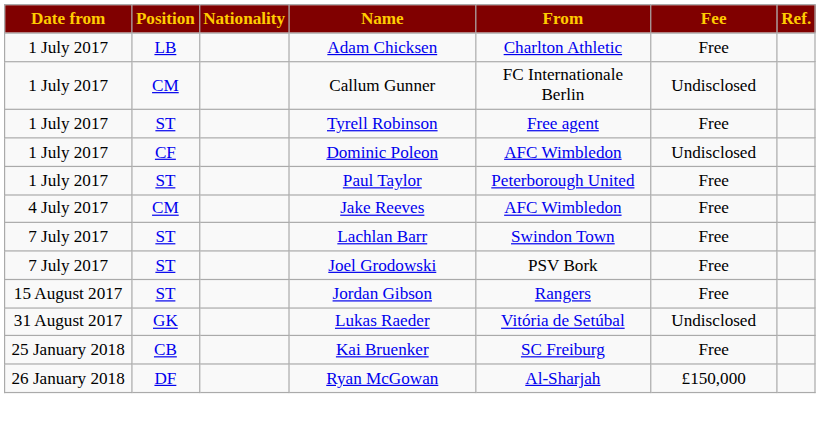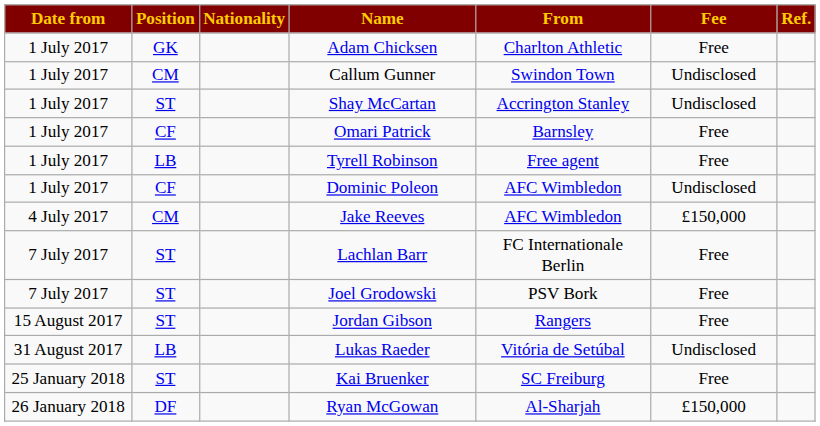 <table class="wikitable"  style="text-align:center; font-size:90%; ">
 <tr>
 <th style="background:#800000; color:#FFCC00; width:100px;">Date from</th>
 <th style="background:#800000; color:#FFCC00; width:50px;">Position</th>
 <th style="background:#800000; color:#FFCC00; width:50px;">Nationality</th>
 <th style="background:#800000; color:#FFCC00; width:150px;">Name</th>
 <th style="background:#800000; color:#FFCC00; width:140px;">From</th>
 <th style="background:#800000; color:#FFCC00; width:100px;">Fee</th>
 <th style="background:#800000; color:#FFCC00; width:25px;">Ref.</th>
 </tr>
 <tr>
 <td>1 July 2017</td>
-<td><a href='#'>LB</a></td>
+<td><a href='#'>GK</a></td>
 <td></td>
 <td><a href='#'>Adam Chicksen</a></td>
 <td><a href='#'>Charlton Athletic</a></td>
 <td>Free</td>
 <td></td>
 </tr>
 <tr>
 <td>1 July 2017</td>
 <td><a href='#'>CM</a></td>
 <td></td>
 <td>Callum Gunner</td>
-<td>FC Internationale Berlin</td>
+<td><a href='#'>Swindon Town</a></td>
 <td>Undisclosed</td>
 <td></td>
 </tr>
 <tr>
 <td>1 July 2017</td>
 <td><a href='#'>ST</a></td>
+<td></td>
+<td><a href='#'>Shay McCartan</a></td>
+<td><a href='#'>Accrington Stanley</a></td>
+<td>Undisclosed</td>
+<td></td>
+</tr>
+<tr>
+<td>1 July 2017</td>
+<td><a href='#'>CF</a></td>
+<td></td>
+<td><a href='#'>Omari Patrick</a></td>
+<td><a href='#'>Barnsley</a></td>
+<td>Free</td>
+<td></td>
+</tr>
+<tr>
+<td>1 July 2017</td>
+<td><a href='#'>LB</a></td>
 <td></td>
 <td><a href='#'>Tyrell Robinson</a></td>
 <td><a href='#'>Free agent</a></td>
 <td>Free</td>
 <td></td>
 </tr>
 <tr>
 <td>1 July 2017</td>
 <td><a href='#'>CF</a></td>
 <td></td>
 <td><a href='#'>Dominic Poleon</a></td>
 <td><a href='#'>AFC Wimbledon</a></td>
 <td>Undisclosed</td>
 <td></td>
 </tr>
 <tr>
-<td>1 July 2017</td>
-<td><a href='#'>ST</a></td>
-<td></td>
-<td><a href='#'>Paul Taylor</a></td>
-<td><a href='#'>Peterborough United</a></td>
-<td>Free</td>
-<td></td>
-</tr>
-<tr>
 <td>4 July 2017</td>
 <td><a href='#'>CM</a></td>
 <td></td>
 <td><a href='#'>Jake Reeves</a></td>
 <td><a href='#'>AFC Wimbledon</a></td>
-<td>Free</td>
+<td>£150,000</td>
 <td></td>
 </tr>
 <tr>
 <td>7 July 2017</td>
 <td><a href='#'>ST</a></td>
 <td></td>
 <td><a href='#'>Lachlan Barr</a></td>
-<td><a href='#'>Swindon Town</a></td>
+<td>FC Internationale Berlin</td>
 <td>Free</td>
 <td></td>
 </tr>
 <tr>
 <td>7 July 2017</td>
 <td><a href='#'>ST</a></td>
 <td></td>
 <td><a href='#'>Joel Grodowski</a></td>
 <td>PSV Bork</td>
 <td>Free</td>
 <td></td>
 </tr>
 <tr>
 <td>15 August 2017</td>
 <td><a href='#'>ST</a></td>
 <td></td>
 <td><a href='#'>Jordan Gibson</a></td>
 <td><a href='#'>Rangers</a></td>
 <td>Free</td>
 <td></td>
 </tr>
 <tr>
 <td>31 August 2017</td>
-<td><a href='#'>GK</a></td>
+<td><a href='#'>LB</a></td>
 <td></td>
 <td><a href='#'>Lukas Raeder</a></td>
 <td><a href='#'>Vitória de Setúbal</a></td>
 <td>Undisclosed</td>
 <td></td>
 </tr>
 <tr>
 <td>25 January 2018</td>
-<td><a href='#'>CB</a></td>
+<td><a href='#'>ST</a></td>
 <td></td>
 <td><a href='#'>Kai Bruenker</a></td>
 <td><a href='#'>SC Freiburg</a></td>
 <td>Free</td>
 <td></td>
 </tr>
 <tr>
 <td>26 January 2018</td>
 <td><a href='#'>DF</a></td>
 <td></td>
 <td><a href='#'>Ryan McGowan</a></td>
 <td><a href='#'>Al-Sharjah</a></td>
 <td>£150,000</td>
 <td></td>
 </tr>
 </table>
